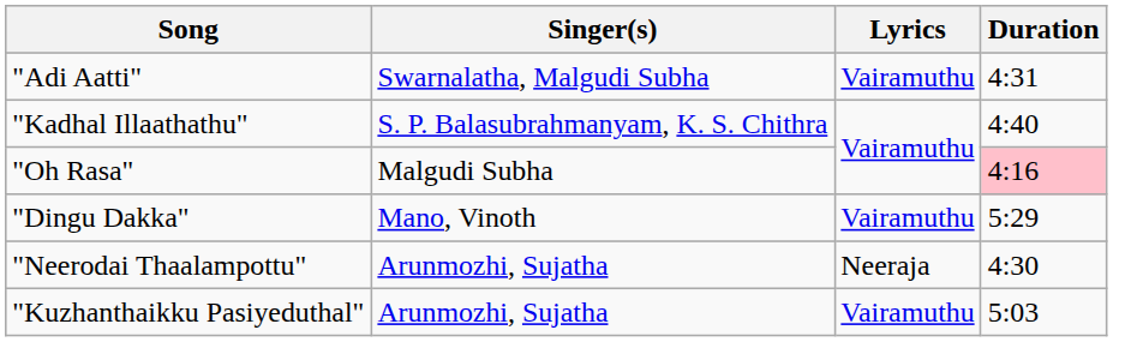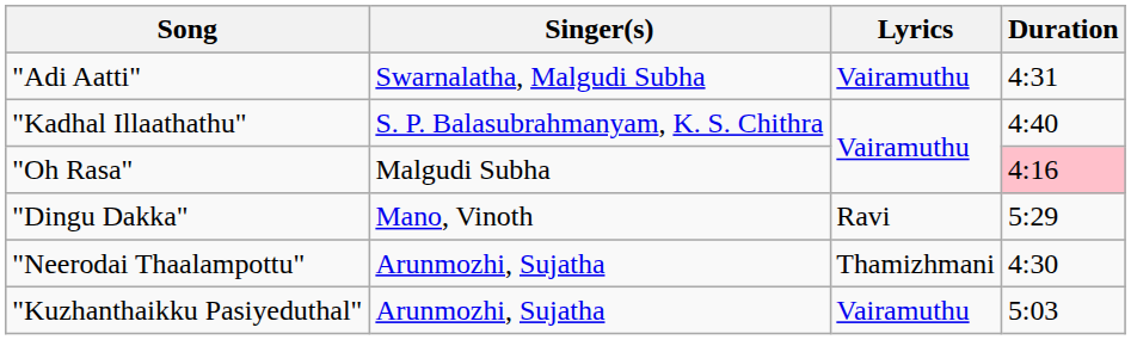 <table class="wikitable" style="font-size:95%;">
 <tr>
 <th>Song</th>
 <th>Singer(s)</th>
 <th>Lyrics</th>
 <th>Duration</th>
 </tr>
 <tr>
 <td>"Adi Aatti"</td>
 <td><a href='#'>Swarnalatha</a>, <a href='#'>Malgudi Subha</a></td>
 <td><a href='#'>Vairamuthu</a></td>
 <td>4:31</td>
 </tr>
 <tr>
 <td>"Kadhal Illaathathu"</td>
 <td><a href='#'>S. P. Balasubrahmanyam</a>, <a href='#'>K. S. Chithra</a></td>
 <td rowspan=2><a href='#'>Vairamuthu</a></td>
 <td>4:40</td>
 </tr>
 <tr>
 <td>"Oh Rasa"</td>
 <td>Malgudi Subha</td>
 <td style="background: pink;">4:16</td>
 </tr>
 <tr>
 <td>"Dingu Dakka"</td>
 <td><a href='#'>Mano</a>, Vinoth</td>
-<td><a href='#'>Vairamuthu</a></td>
+<td>Ravi</td>
 <td>5:29</td>
 </tr>
 <tr>
 <td>"Neerodai Thaalampottu"</td>
 <td><a href='#'>Arunmozhi</a>, <a href='#'>Sujatha</a></td>
-<td>Neeraja</td>
+<td>Thamizhmani</td>
 <td>4:30</td>
 </tr>
 <tr>
 <td>"Kuzhanthaikku Pasiyeduthal"</td>
 <td><a href='#'>Arunmozhi</a>, <a href='#'>Sujatha</a></td>
 <td><a href='#'>Vairamuthu</a></td>
 <td>5:03</td>
 </tr>
 </table>
